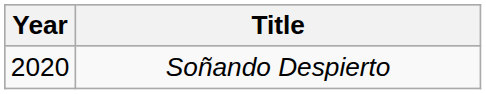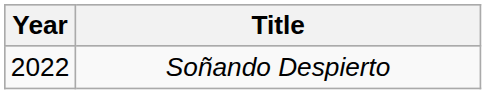 <table class="wikitable" style="text-align:center">
 <tr>
 <th width="30">Year</th>
 <th width="240">Title</th>
 </tr>
 <tr>
-<td>2020</td>
+<td>2022</td>
 <td><em>Soñando Despierto</em></td>
 </tr>
 </table>
